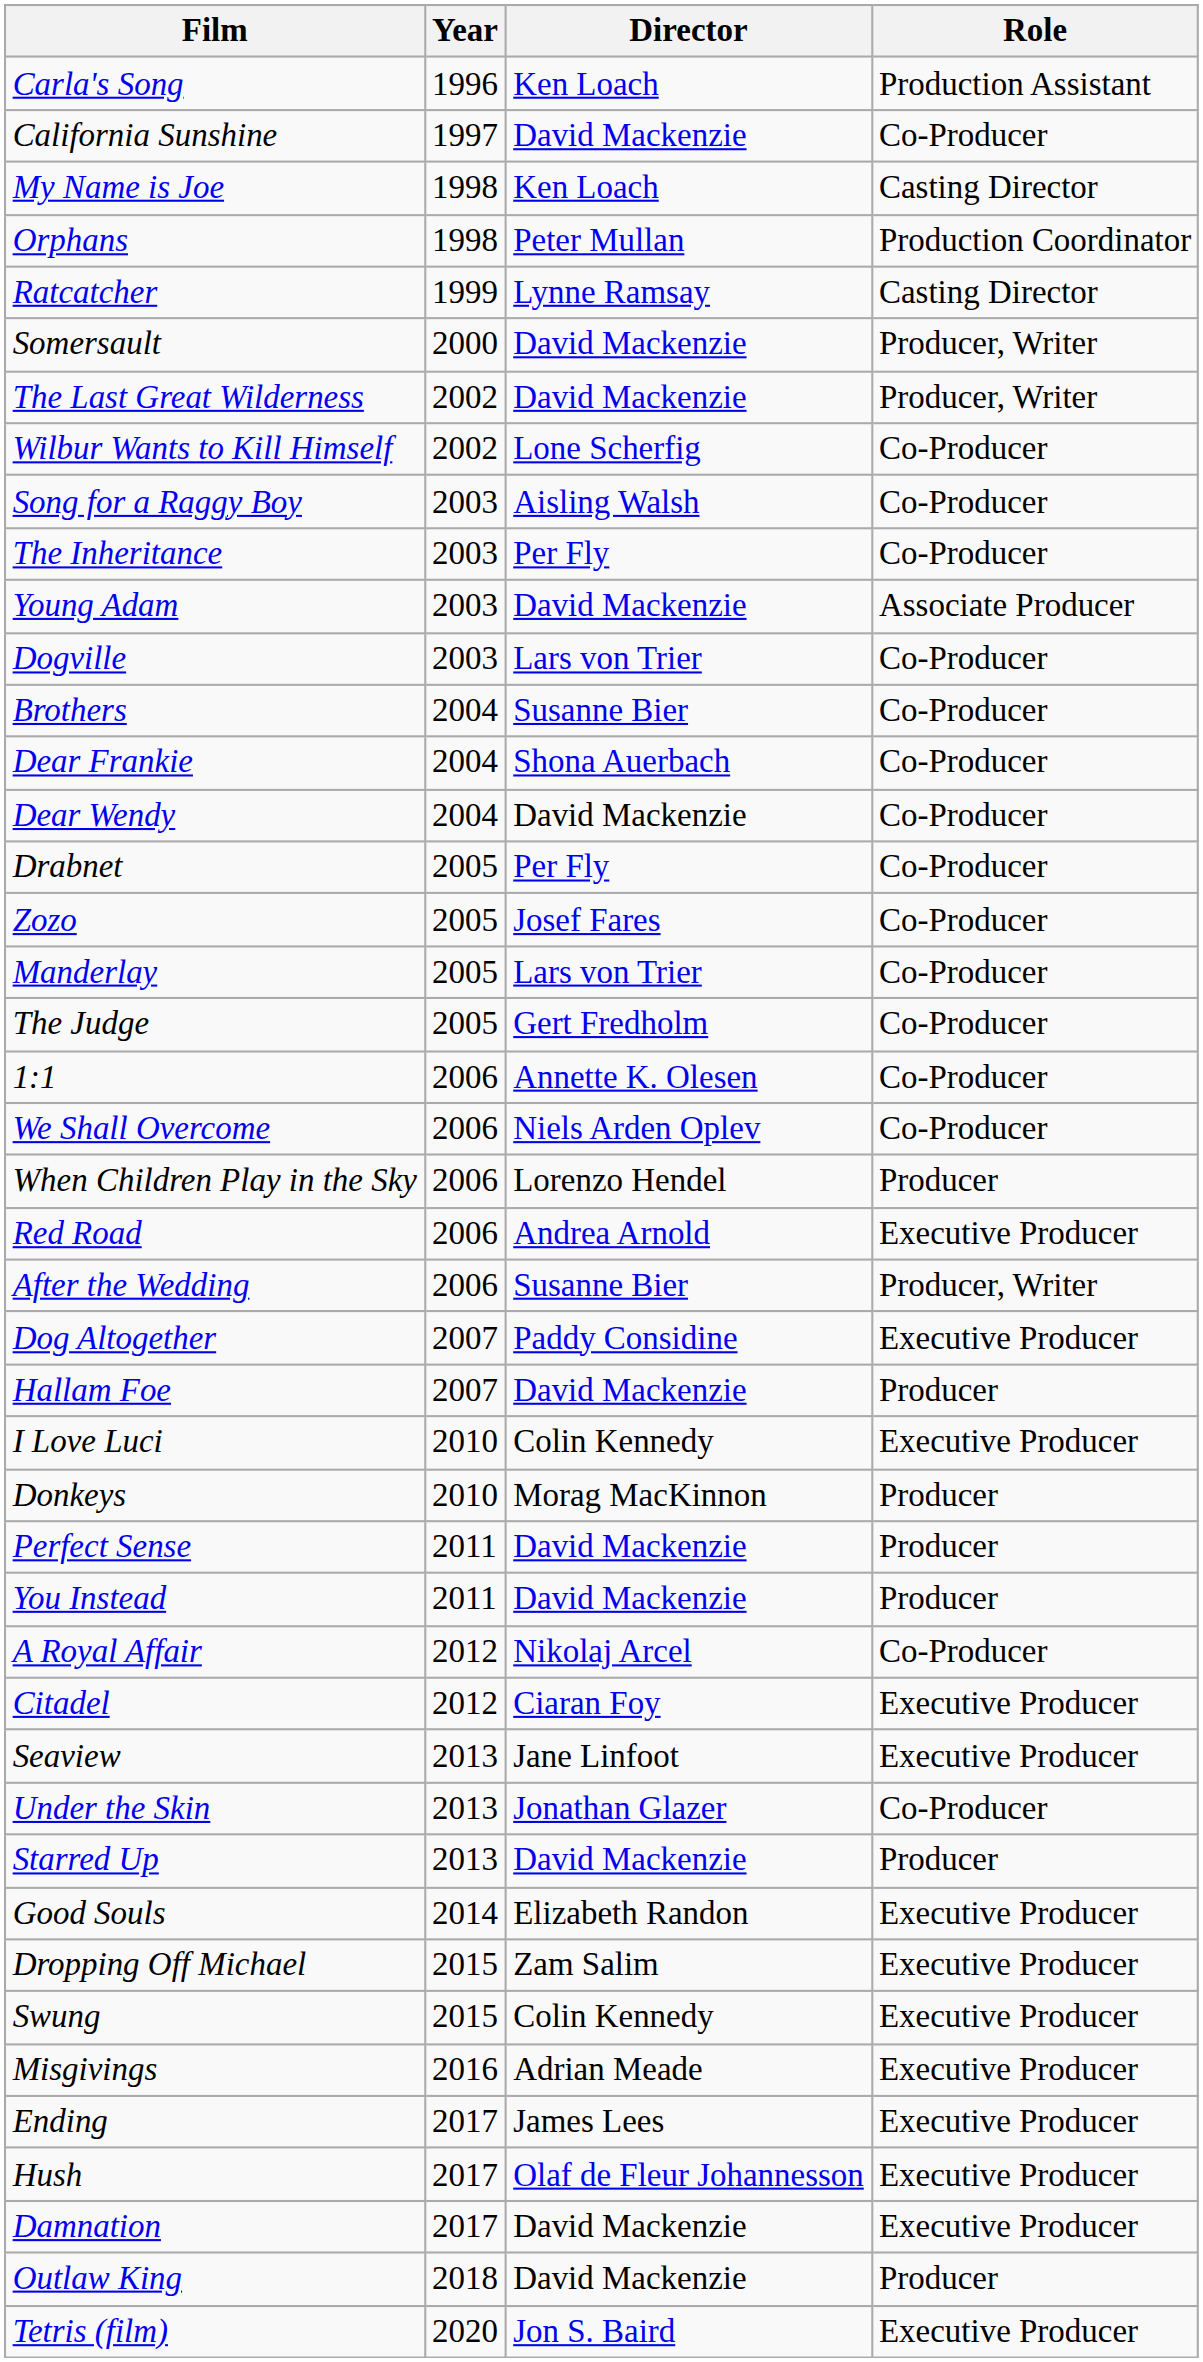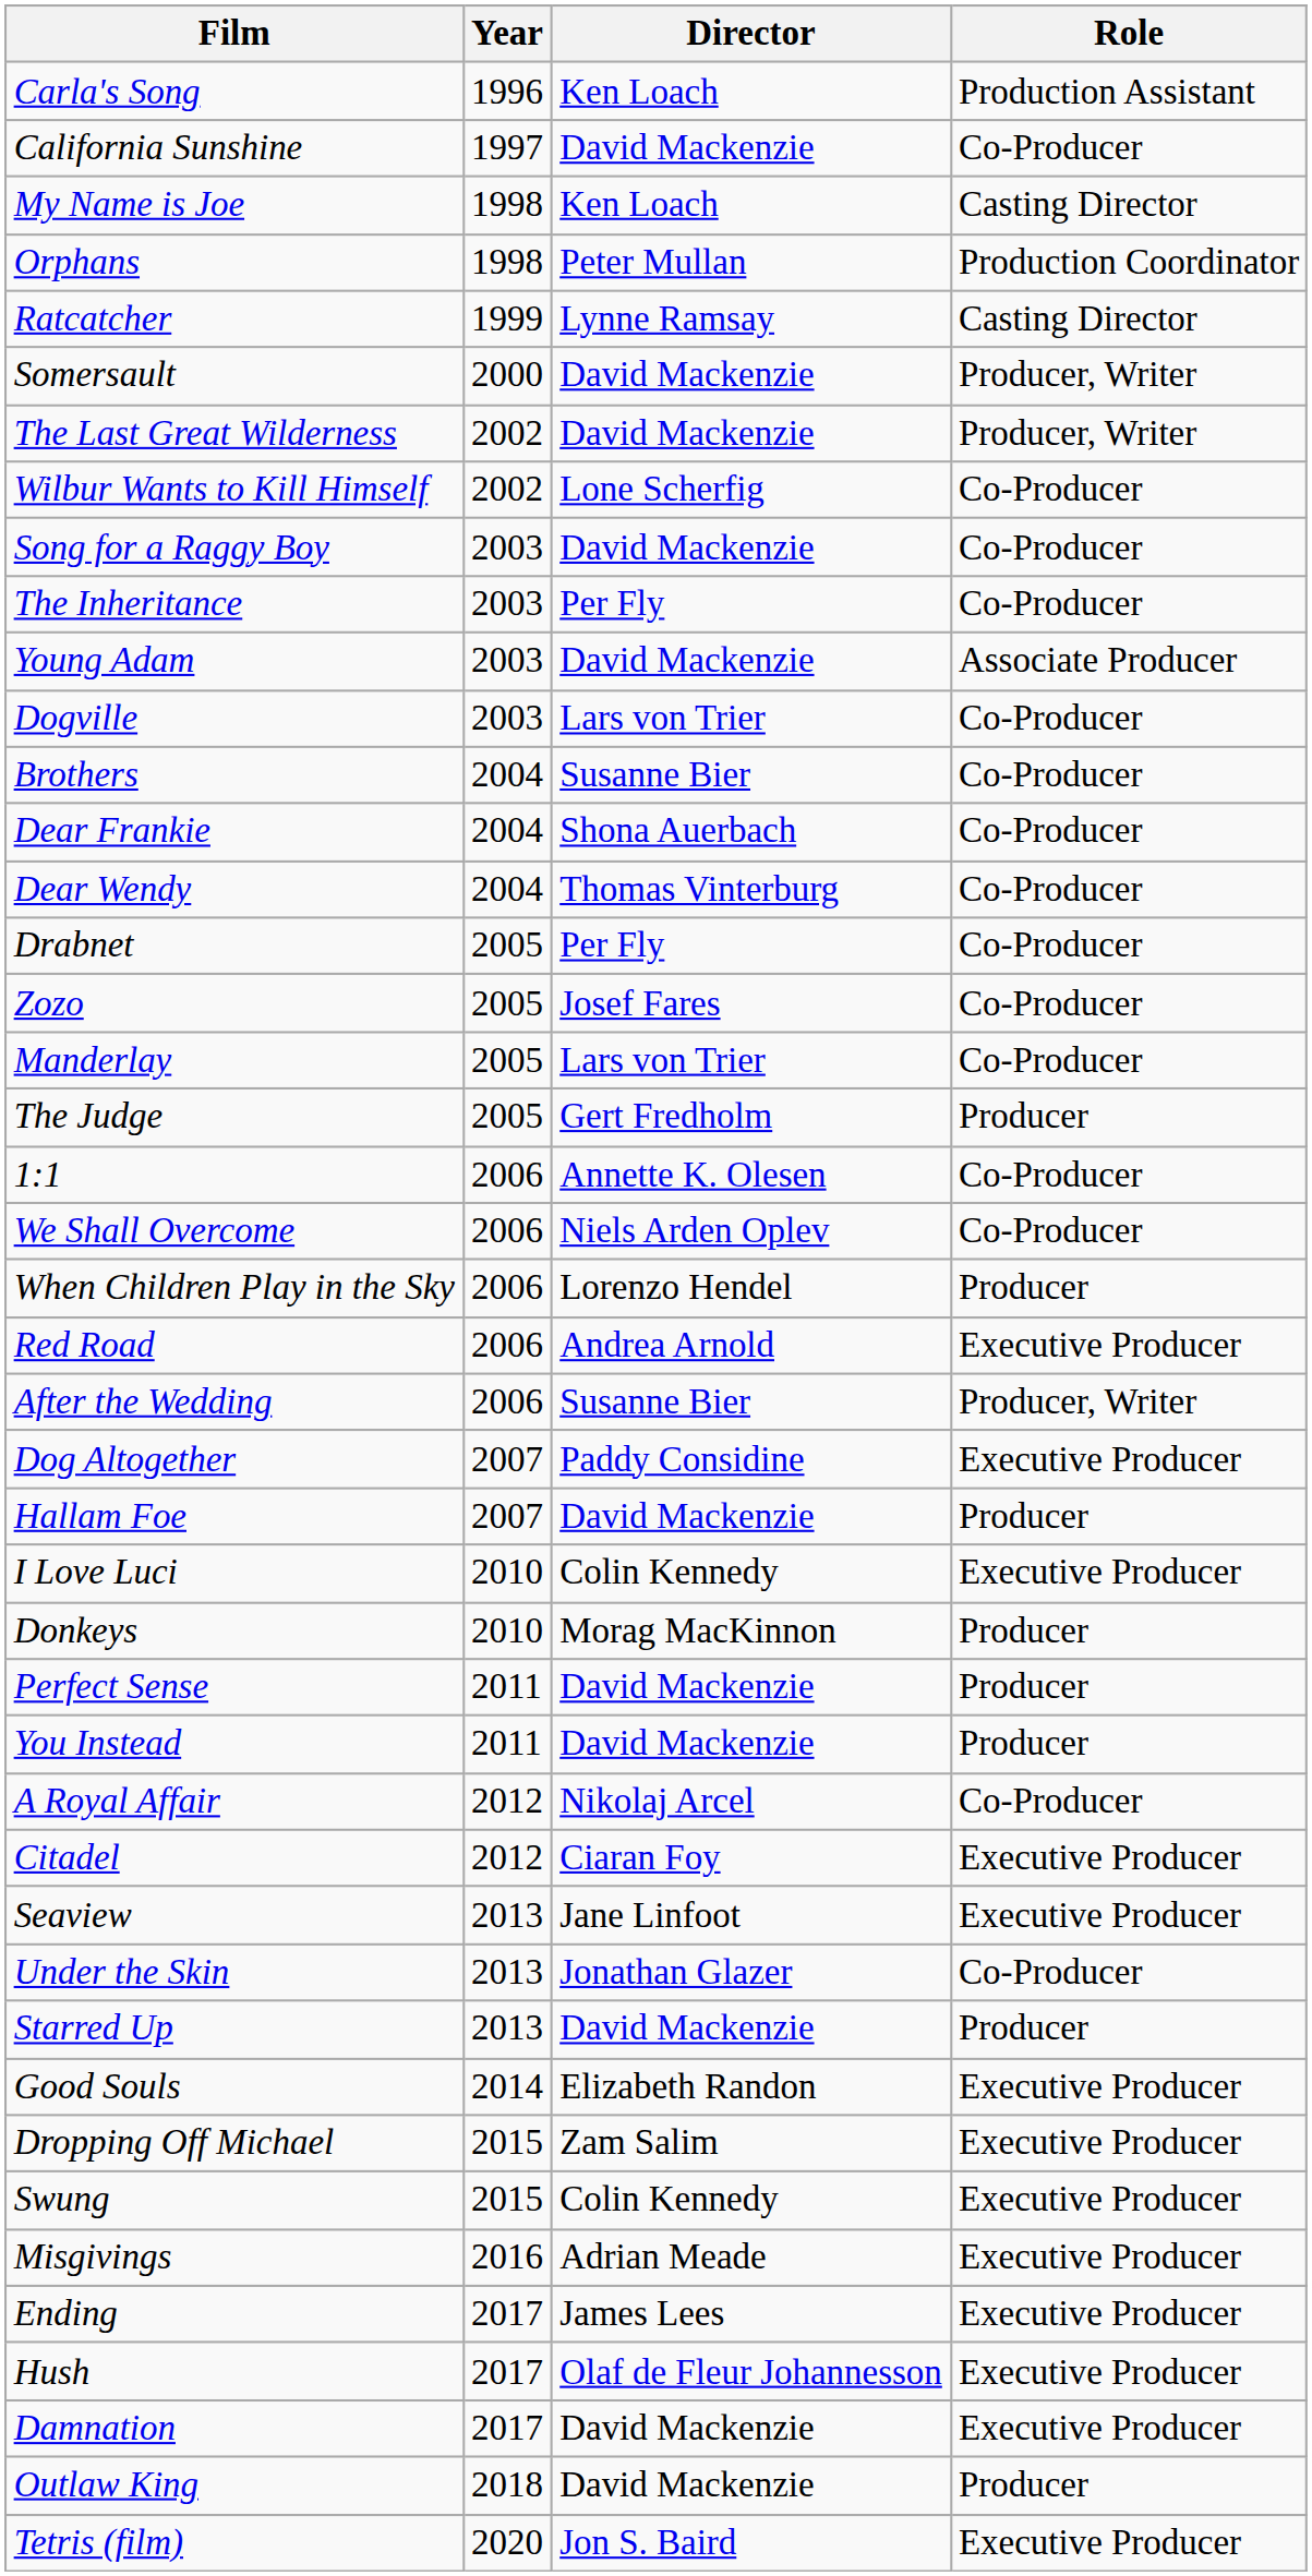 <table class="wikitable">
 <tr>
 <th>Film</th>
 <th>Year</th>
 <th>Director</th>
 <th>Role</th>
 </tr>
 <tr>
 <td><em><a href='#'>Carla's Song</a></em></td>
 <td>1996</td>
 <td><a href='#'>Ken Loach</a></td>
 <td>Production Assistant</td>
 </tr>
 <tr>
 <td><em>California Sunshine</em></td>
 <td>1997</td>
 <td><a href='#'>David Mackenzie</a></td>
 <td>Co-Producer</td>
 </tr>
 <tr>
 <td><em><a href='#'>My Name is Joe</a></em></td>
 <td>1998</td>
 <td><a href='#'>Ken Loach</a></td>
 <td>Casting Director</td>
 </tr>
 <tr>
 <td><em><a href='#'>Orphans</a></em></td>
 <td>1998</td>
 <td><a href='#'>Peter Mullan</a></td>
 <td>Production Coordinator</td>
 </tr>
 <tr>
 <td><em><a href='#'>Ratcatcher</a></em></td>
 <td>1999</td>
 <td><a href='#'>Lynne Ramsay</a></td>
 <td>Casting Director</td>
 </tr>
 <tr>
 <td><em>Somersault</em></td>
 <td>2000</td>
 <td><a href='#'>David Mackenzie</a></td>
 <td>Producer, Writer</td>
 </tr>
 <tr>
 <td><em><a href='#'>The Last Great Wilderness</a></em></td>
 <td>2002</td>
 <td><a href='#'>David Mackenzie</a></td>
 <td>Producer, Writer</td>
 </tr>
 <tr>
 <td><em><a href='#'>Wilbur Wants to Kill Himself</a></em></td>
 <td>2002</td>
 <td><a href='#'>Lone Scherfig</a></td>
 <td>Co-Producer</td>
 </tr>
 <tr>
 <td><em><a href='#'>Song for a Raggy Boy</a></em></td>
 <td>2003</td>
-<td><a href='#'>Aisling Walsh</a></td>
+<td><a href='#'>David Mackenzie</a></td>
 <td>Co-Producer</td>
 </tr>
 <tr>
 <td><em><a href='#'>The Inheritance</a></em></td>
 <td>2003</td>
 <td><a href='#'>Per Fly</a></td>
 <td>Co-Producer</td>
 </tr>
 <tr>
 <td><em><a href='#'>Young Adam</a></em></td>
 <td>2003</td>
 <td><a href='#'>David Mackenzie</a></td>
 <td>Associate Producer</td>
 </tr>
 <tr>
 <td><em><a href='#'>Dogville</a></em></td>
 <td>2003</td>
 <td><a href='#'>Lars von Trier</a></td>
 <td>Co-Producer</td>
 </tr>
 <tr>
 <td><em><a href='#'>Brothers</a></em></td>
 <td>2004</td>
 <td><a href='#'>Susanne Bier</a></td>
 <td>Co-Producer</td>
 </tr>
 <tr>
 <td><em><a href='#'>Dear Frankie</a></em></td>
 <td>2004</td>
 <td><a href='#'>Shona Auerbach</a></td>
 <td>Co-Producer</td>
 </tr>
 <tr>
 <td><em><a href='#'>Dear Wendy</a></em></td>
 <td>2004</td>
-<td>David Mackenzie</td>
+<td><a href='#'>Thomas Vinterburg</a></td>
 <td>Co-Producer</td>
 </tr>
 <tr>
 <td><em>Drabnet</em></td>
 <td>2005</td>
 <td><a href='#'>Per Fly</a></td>
 <td>Co-Producer</td>
 </tr>
 <tr>
 <td><em><a href='#'>Zozo</a></em></td>
 <td>2005</td>
 <td><a href='#'>Josef Fares</a></td>
 <td>Co-Producer</td>
 </tr>
 <tr>
 <td><em><a href='#'>Manderlay</a></em></td>
 <td>2005</td>
 <td><a href='#'>Lars von Trier</a></td>
 <td>Co-Producer</td>
 </tr>
 <tr>
 <td><em>The Judge</em></td>
 <td>2005</td>
 <td><a href='#'>Gert Fredholm</a></td>
-<td>Co-Producer</td>
+<td>Producer</td>
 </tr>
 <tr>
 <td><em>1:1</em></td>
 <td>2006</td>
 <td><a href='#'>Annette K. Olesen</a></td>
 <td>Co-Producer</td>
 </tr>
 <tr>
 <td><em><a href='#'>We Shall Overcome</a></em></td>
 <td>2006</td>
 <td><a href='#'>Niels Arden Oplev</a></td>
 <td>Co-Producer</td>
 </tr>
 <tr>
 <td><em>When Children Play in the Sky</em></td>
 <td>2006</td>
 <td>Lorenzo Hendel</td>
 <td>Producer</td>
 </tr>
 <tr>
 <td><em><a href='#'>Red Road</a></em></td>
 <td>2006</td>
 <td><a href='#'>Andrea Arnold</a></td>
 <td>Executive Producer</td>
 </tr>
 <tr>
 <td><em><a href='#'>After the Wedding</a></em></td>
 <td>2006</td>
 <td><a href='#'>Susanne Bier</a></td>
 <td>Producer, Writer</td>
 </tr>
 <tr>
 <td><em><a href='#'>Dog Altogether</a></em></td>
 <td>2007</td>
 <td><a href='#'>Paddy Considine</a></td>
 <td>Executive Producer</td>
 </tr>
 <tr>
 <td><em><a href='#'>Hallam Foe</a></em></td>
 <td>2007</td>
 <td><a href='#'>David Mackenzie</a></td>
 <td>Producer</td>
 </tr>
 <tr>
 <td><em>I Love Luci</em></td>
 <td>2010</td>
 <td>Colin Kennedy</td>
 <td>Executive Producer</td>
 </tr>
 <tr>
 <td><em>Donkeys</em></td>
 <td>2010</td>
 <td>Morag MacKinnon</td>
 <td>Producer</td>
 </tr>
 <tr>
 <td><em><a href='#'>Perfect Sense</a></em></td>
 <td>2011</td>
 <td><a href='#'>David Mackenzie</a></td>
 <td>Producer</td>
 </tr>
 <tr>
 <td><em><a href='#'>You Instead</a></em></td>
 <td>2011</td>
 <td><a href='#'>David Mackenzie</a></td>
 <td>Producer</td>
 </tr>
 <tr>
 <td><em><a href='#'>A Royal Affair</a></em></td>
 <td>2012</td>
 <td><a href='#'>Nikolaj Arcel</a></td>
 <td>Co-Producer</td>
 </tr>
 <tr>
 <td><em><a href='#'>Citadel</a></em></td>
 <td>2012</td>
 <td><a href='#'>Ciaran Foy</a></td>
 <td>Executive Producer</td>
 </tr>
 <tr>
 <td><em>Seaview</em></td>
 <td>2013</td>
 <td>Jane Linfoot</td>
 <td>Executive Producer</td>
 </tr>
 <tr>
 <td><em><a href='#'>Under the Skin</a></em></td>
 <td>2013</td>
 <td><a href='#'>Jonathan Glazer</a></td>
 <td>Co-Producer</td>
 </tr>
 <tr>
 <td><em><a href='#'>Starred Up</a></em></td>
 <td>2013</td>
 <td><a href='#'>David Mackenzie</a></td>
 <td>Producer</td>
 </tr>
 <tr>
 <td><em>Good Souls</em></td>
 <td>2014</td>
 <td>Elizabeth Randon</td>
 <td>Executive Producer</td>
 </tr>
 <tr>
 <td><em>Dropping Off Michael</em></td>
 <td>2015</td>
 <td>Zam Salim</td>
 <td>Executive Producer</td>
 </tr>
 <tr>
 <td><em>Swung</em></td>
 <td>2015</td>
 <td>Colin Kennedy</td>
 <td>Executive Producer</td>
 </tr>
 <tr>
 <td><em>Misgivings</em></td>
 <td>2016</td>
 <td>Adrian Meade</td>
 <td>Executive Producer</td>
 </tr>
 <tr>
 <td><em>Ending</em></td>
 <td>2017</td>
 <td>James Lees</td>
 <td>Executive Producer</td>
 </tr>
 <tr>
 <td><em>Hush</em></td>
 <td>2017</td>
 <td><a href='#'>Olaf de Fleur Johannesson</a></td>
 <td>Executive Producer</td>
 </tr>
 <tr>
 <td><em><a href='#'>Damnation</a></em></td>
 <td>2017</td>
 <td>David Mackenzie</td>
 <td>Executive Producer</td>
 </tr>
 <tr>
 <td><em><a href='#'>Outlaw King</a></em></td>
 <td>2018</td>
 <td>David Mackenzie</td>
 <td>Producer</td>
 </tr>
 <tr>
 <td><em><a href='#'>Tetris (film)</a></em></td>
 <td>2020</td>
 <td><a href='#'>Jon S. Baird</a></td>
 <td>Executive Producer</td>
 </tr>
 </table>
